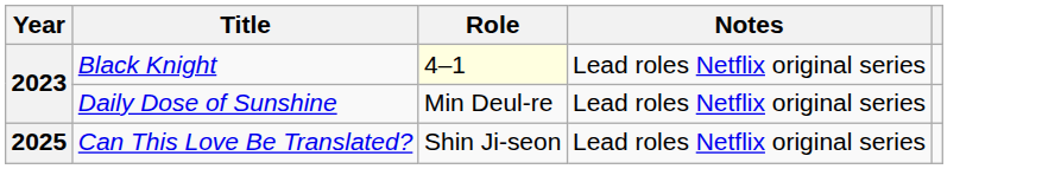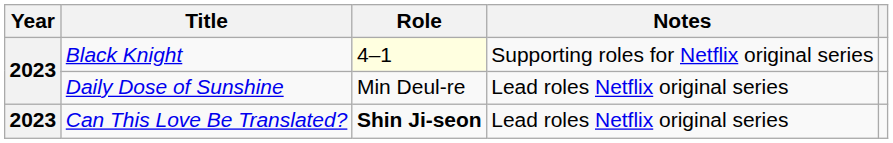 <table class="wikitable plainrowheaders sortable">
 <tr>
 <th scope="col">Year</th>
 <th scope="col">Title</th>
 <th scope="col">Role</th>
 <th scope="col">Notes</th>
 <th scope="col" class="unsortable"></th>
 </tr>
 <tr>
 <th rowspan="2" scope="row">2023</th>
 <td><em><a href='#'>Black Knight</a></em></td>
 <td style="background: lightyellow;">4–1</td>
-<td>Lead roles <a href='#'>Netflix</a> original series</td>
+<td>Supporting roles for <a href='#'>Netflix</a> original series</td>
 <td style="text-align:center"></td>
 </tr>
 <tr>
 <td><em><a href='#'>Daily Dose of Sunshine</a></em></td>
 <td>Min Deul-re</td>
 <td>Lead roles <a href='#'>Netflix</a> original series</td>
 <td style="text-align:center"></td>
 </tr>
 <tr>
-<th scope="row">2025</th>
+<th scope="row">2023</th>
 <td><em><a href='#'>Can This Love Be Translated?</a></em></td>
-<td>Shin Ji-seon</td>
+<td><strong>Shin Ji-seon</strong></td>
 <td>Lead roles <a href='#'>Netflix</a> original series</td>
 <td style="text-align:center"></td>
 </tr>
 </table>
